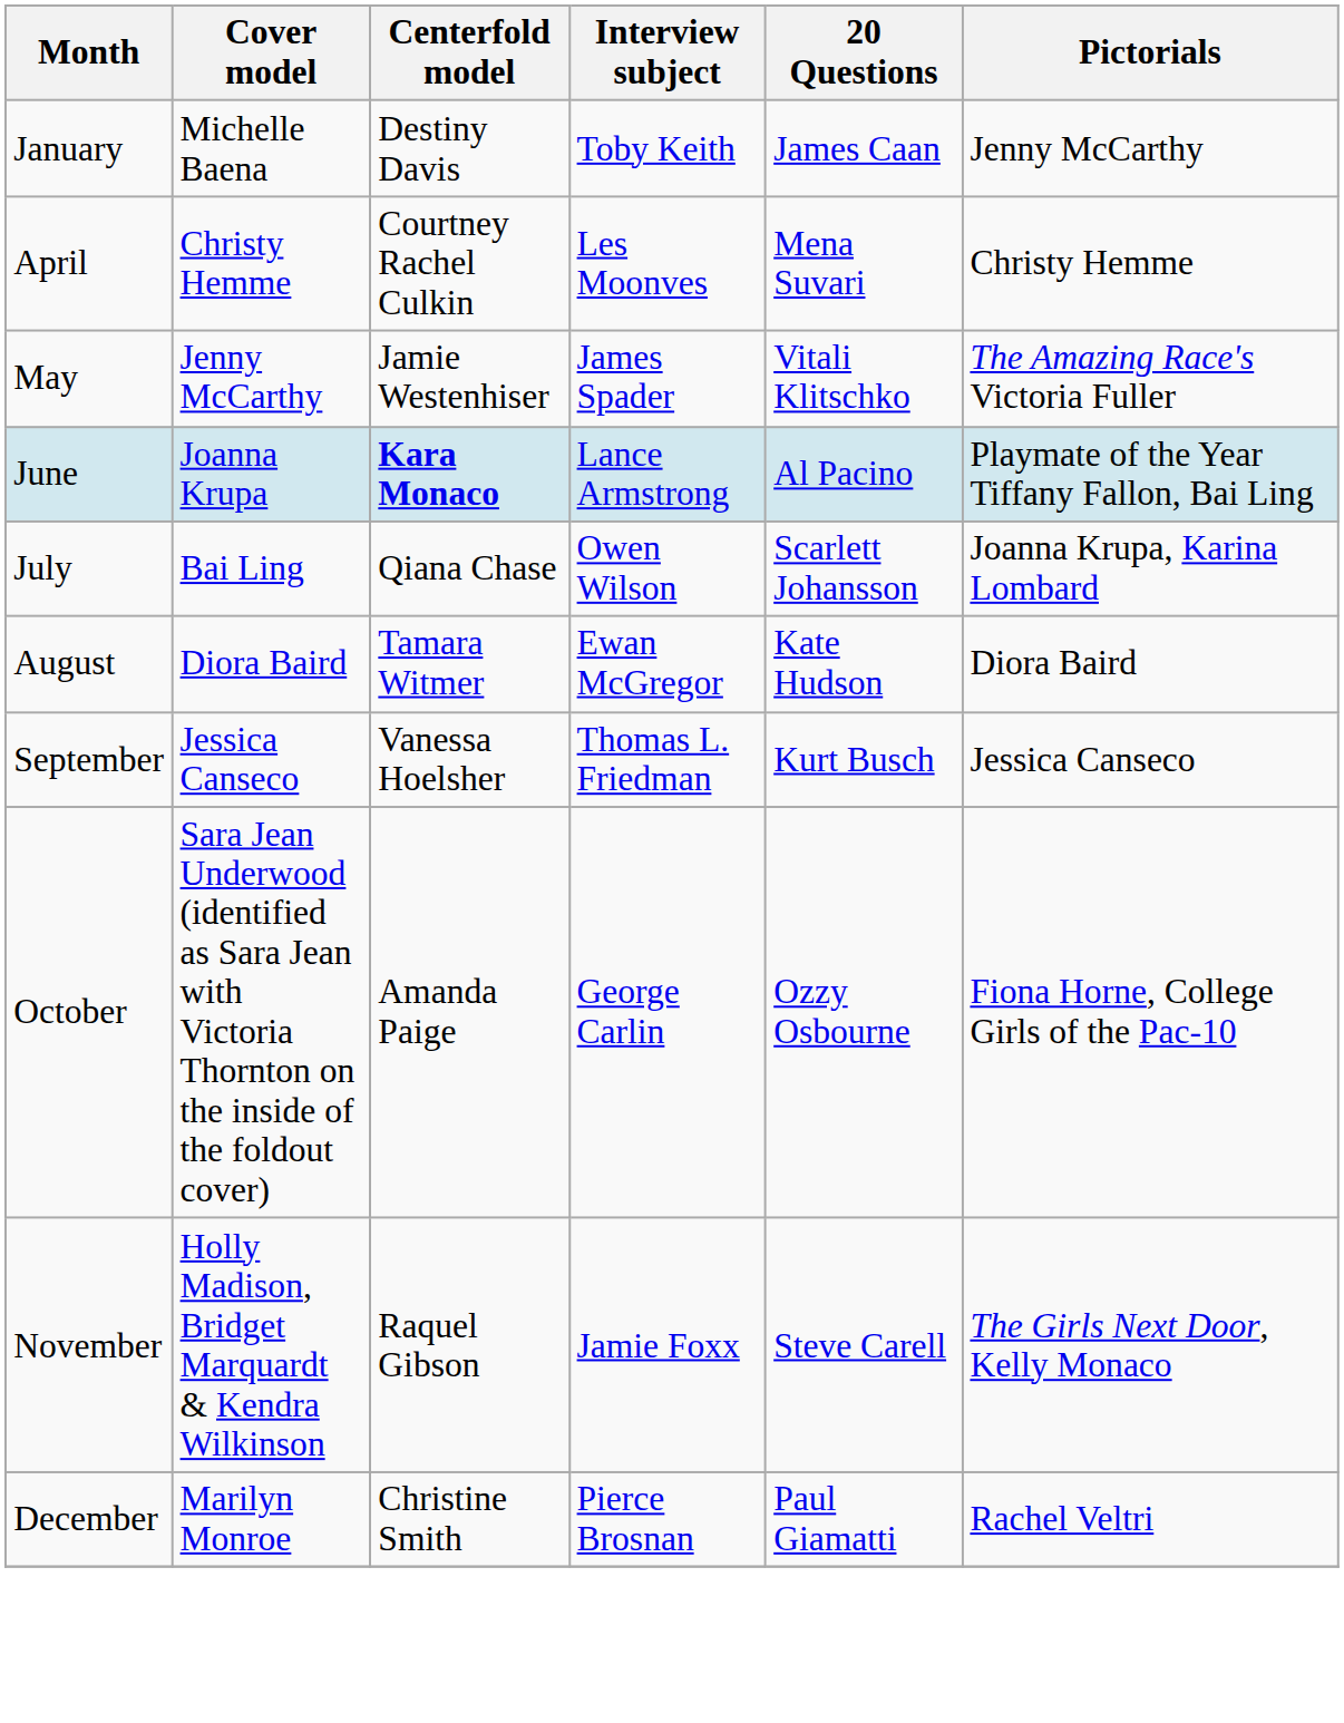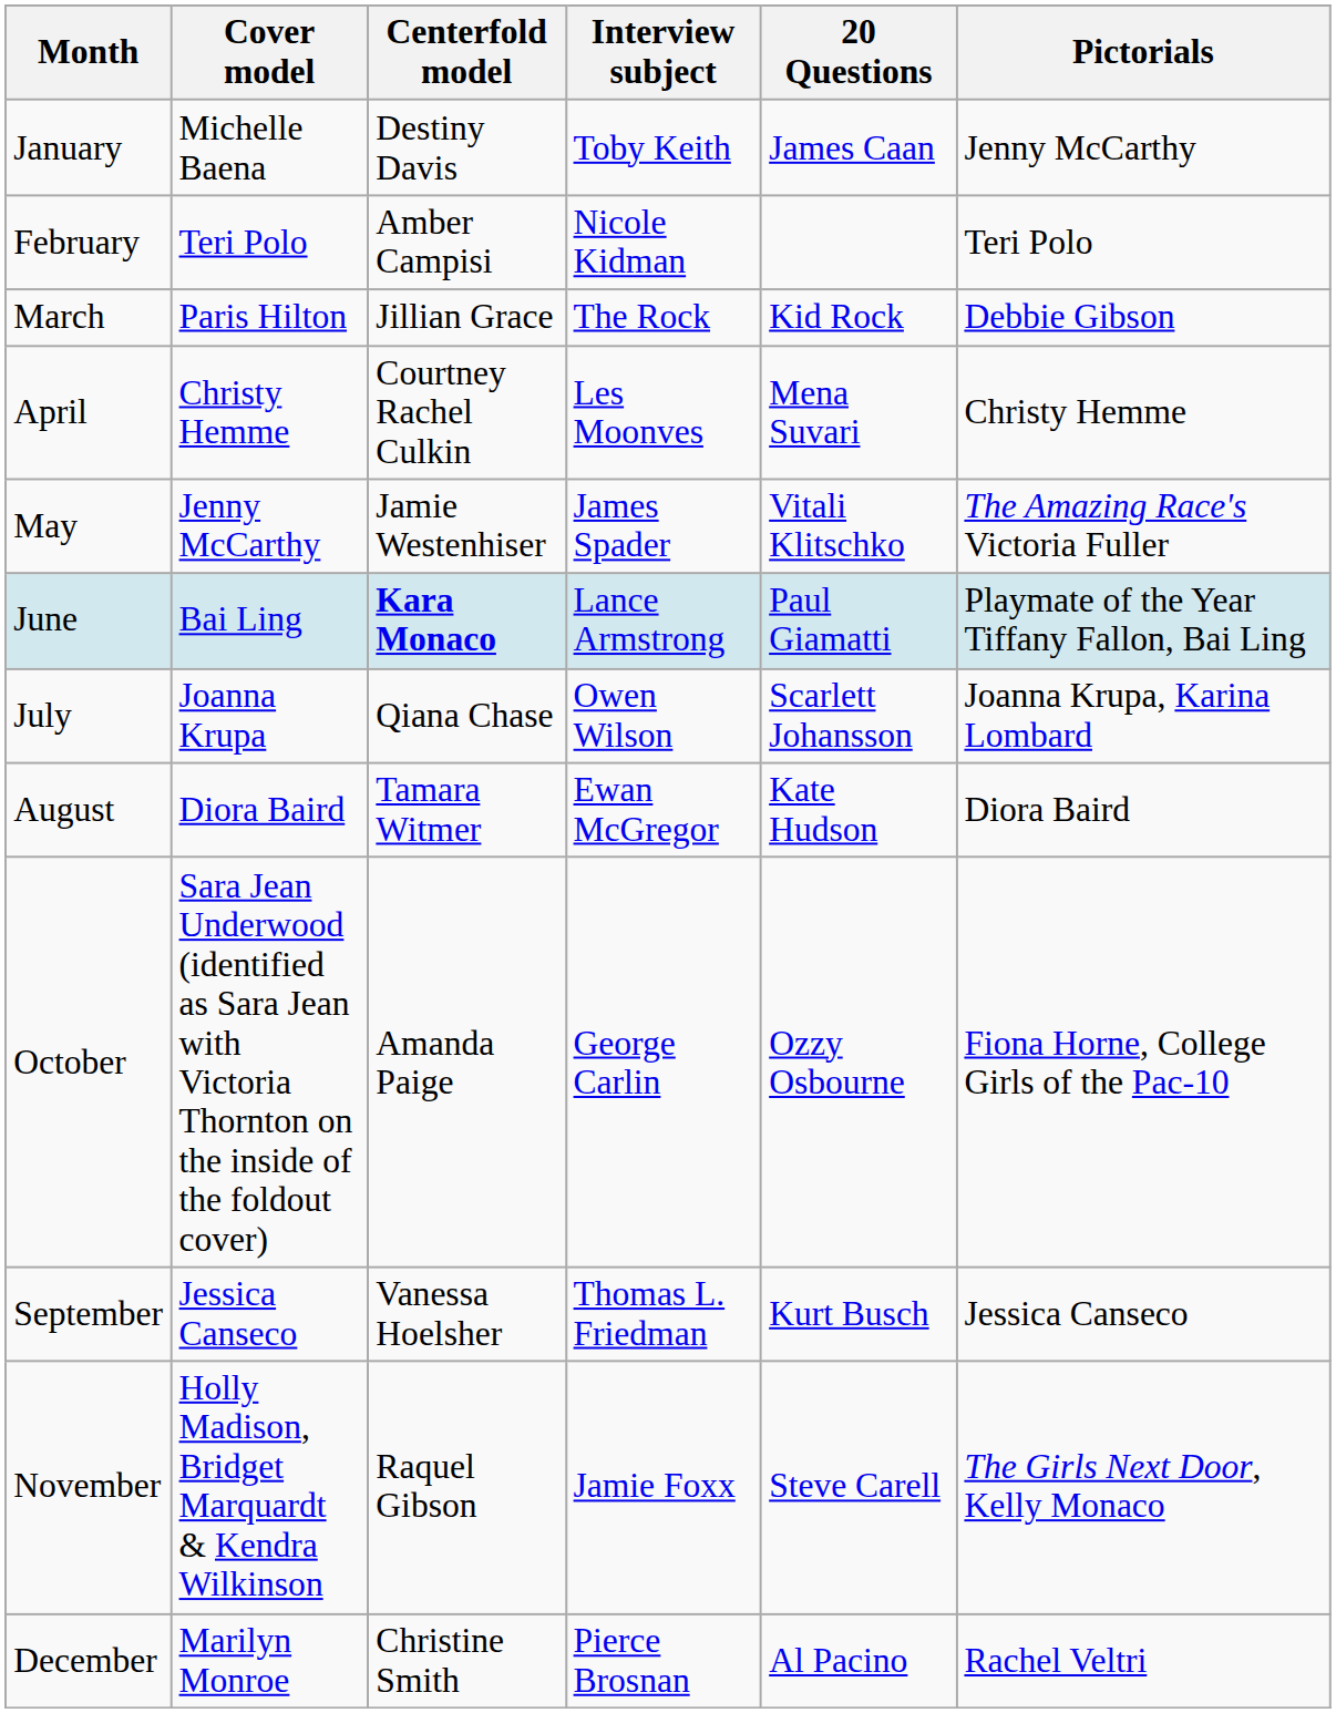 <table class="wikitable">
 <tr>
 <th width="10%">Month</th>
 <th width="15%">Cover model</th>
 <th width="15%">Centerfold model</th>
 <th width="15%">Interview subject</th>
 <th width="15%">20 Questions</th>
 <th width="30%">Pictorials</th>
 </tr>
 <tr>
 <td>January</td>
 <td>Michelle Baena</td>
 <td>Destiny Davis</td>
 <td><a href='#'>Toby Keith</a></td>
 <td><a href='#'>James Caan</a></td>
 <td>Jenny McCarthy</td>
+</tr>
+<tr>
+<td>February</td>
+<td><a href='#'>Teri Polo</a></td>
+<td>Amber Campisi</td>
+<td><a href='#'>Nicole Kidman</a></td>
+<td></td>
+<td>Teri Polo</td>
+</tr>
+<tr>
+<td>March</td>
+<td><a href='#'>Paris Hilton</a></td>
+<td>Jillian Grace</td>
+<td><a href='#'>The Rock</a></td>
+<td><a href='#'>Kid Rock</a></td>
+<td><a href='#'>Debbie Gibson</a></td>
 </tr>
 <tr>
 <td>April</td>
 <td><a href='#'>Christy Hemme</a></td>
 <td>Courtney Rachel Culkin</td>
 <td><a href='#'>Les Moonves</a></td>
 <td><a href='#'>Mena Suvari</a></td>
 <td>Christy Hemme</td>
 </tr>
 <tr>
 <td>May</td>
 <td><a href='#'>Jenny McCarthy</a></td>
 <td>Jamie Westenhiser</td>
 <td><a href='#'>James Spader</a></td>
 <td><a href='#'>Vitali Klitschko</a></td>
 <td><em><a href='#'>The Amazing Race's</a></em> Victoria Fuller</td>
 </tr>
 <tr style="background:#D1E8EF;">
 <td>June</td>
-<td><a href='#'>Joanna Krupa</a></td>
+<td><a href='#'>Bai Ling</a></td>
 <td><strong><a href='#'>Kara Monaco</a></strong></td>
 <td><a href='#'>Lance Armstrong</a></td>
-<td><a href='#'>Al Pacino</a></td>
+<td><a href='#'>Paul Giamatti</a></td>
 <td>Playmate of the Year Tiffany Fallon, Bai Ling</td>
 </tr>
 <tr>
 <td>July</td>
-<td><a href='#'>Bai Ling</a></td>
+<td><a href='#'>Joanna Krupa</a></td>
 <td>Qiana Chase</td>
 <td><a href='#'>Owen Wilson</a></td>
 <td><a href='#'>Scarlett Johansson</a></td>
 <td>Joanna Krupa, <a href='#'>Karina Lombard</a></td>
 </tr>
 <tr>
 <td>August</td>
 <td><a href='#'>Diora Baird</a></td>
 <td><a href='#'>Tamara Witmer</a></td>
 <td><a href='#'>Ewan McGregor</a></td>
 <td><a href='#'>Kate Hudson</a></td>
 <td>Diora Baird</td>
 </tr>
 <tr>
+<td>October</td>
+<td><a href='#'>Sara Jean Underwood</a> (identified as Sara Jean with Victoria Thornton on the inside of the foldout cover)</td>
+<td>Amanda Paige</td>
+<td><a href='#'>George Carlin</a></td>
+<td><a href='#'>Ozzy Osbourne</a></td>
+<td><a href='#'>Fiona Horne</a>, College Girls of the <a href='#'>Pac-10</a></td>
+</tr>
+<tr>
 <td>September</td>
 <td><a href='#'>Jessica Canseco</a></td>
 <td>Vanessa Hoelsher</td>
 <td><a href='#'>Thomas L. Friedman</a></td>
 <td><a href='#'>Kurt Busch</a></td>
 <td>Jessica Canseco</td>
-</tr>
-<tr>
-<td>October</td>
-<td><a href='#'>Sara Jean Underwood</a> (identified as Sara Jean with Victoria Thornton on the inside of the foldout cover)</td>
-<td>Amanda Paige</td>
-<td><a href='#'>George Carlin</a></td>
-<td><a href='#'>Ozzy Osbourne</a></td>
-<td><a href='#'>Fiona Horne</a>, College Girls of the <a href='#'>Pac-10</a></td>
 </tr>
 <tr>
 <td>November</td>
 <td><a href='#'>Holly Madison</a>, <a href='#'>Bridget Marquardt</a> & <a href='#'>Kendra Wilkinson</a></td>
 <td>Raquel Gibson</td>
 <td><a href='#'>Jamie Foxx</a></td>
 <td><a href='#'>Steve Carell</a></td>
 <td><em><a href='#'>The Girls Next Door</a></em>, <a href='#'>Kelly Monaco</a></td>
 </tr>
 <tr>
 <td>December</td>
 <td><a href='#'>Marilyn Monroe</a></td>
 <td>Christine Smith</td>
 <td><a href='#'>Pierce Brosnan</a></td>
-<td><a href='#'>Paul Giamatti</a></td>
+<td><a href='#'>Al Pacino</a></td>
 <td><a href='#'>Rachel Veltri</a></td>
 </tr>
 <tr>
 </tr>
 </table>
